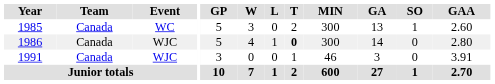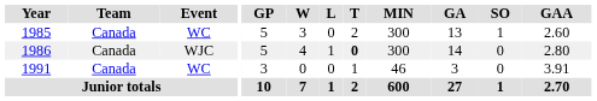 <table border="0" cellpadding="1" cellspacing="0" ID="Table3" style="text-align:center; width:40em">
 <tr ALIGN="center" bgcolor="#e0e0e0">
 <th>Year</th>
 <th>Team</th>
 <th>Event</th>
 <th rowspan="99" bgcolor="#ffffff"></th>
 <th>GP</th>
 <th>W</th>
 <th>L</th>
 <th>T</th>
 <th>MIN</th>
 <th>GA</th>
 <th>SO</th>
 <th>GAA</th>
 </tr>
 <tr>
 <td><a href='#'>1985</a></td>
 <td><a href='#'>Canada</a></td>
 <td><a href='#'>WC</a></td>
 <td>5</td>
 <td>3</td>
 <td>0</td>
 <td>2</td>
 <td>300</td>
 <td>13</td>
 <td>1</td>
 <td>2.60</td>
 </tr>
 <tr bgcolor="#f0f0f0">
 <td><a href='#'>1986</a></td>
 <td>Canada</td>
 <td>WJC</td>
 <td>5</td>
 <td>4</td>
 <td>1</td>
 <td><strong>0</strong></td>
 <td>300</td>
 <td>14</td>
 <td>0</td>
 <td>2.80</td>
 </tr>
 <tr>
 <td><a href='#'>1991</a></td>
 <td><a href='#'>Canada</a></td>
-<td><a href='#'>WJC</a></td>
+<td><a href='#'>WC</a></td>
 <td>3</td>
 <td>0</td>
 <td>0</td>
 <td>1</td>
 <td>46</td>
 <td>3</td>
 <td>0</td>
 <td>3.91</td>
 </tr>
 <tr bgcolor="#e0e0e0">
 <th colspan=3>Junior totals</th>
 <th>10</th>
 <th>7</th>
 <th>1</th>
 <th>2</th>
 <th>600</th>
 <th>27</th>
 <th>1</th>
 <th>2.70</th>
 </tr>
 </table>
